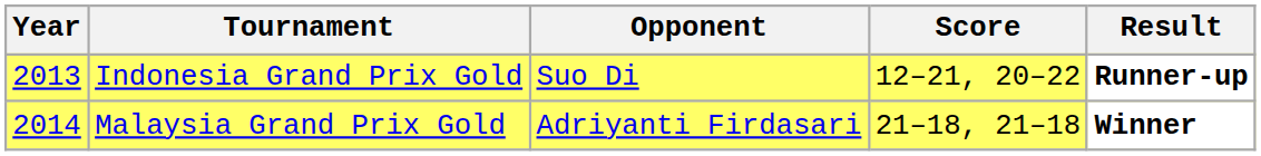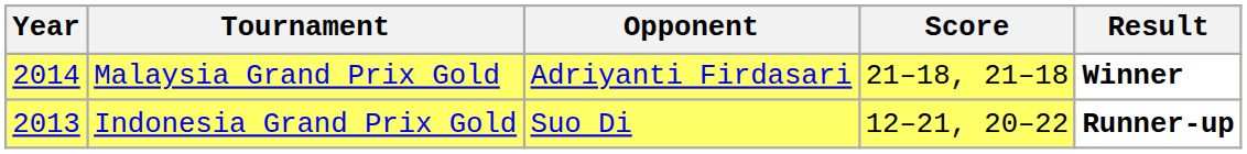 <table class="sortable wikitable" style="font-size: 90%;">
 <tr>
 <th>Year</th>
 <th>Tournament</th>
 <th>Opponent</th>
 <th>Score</th>
 <th>Result</th>
 </tr>
 <tr style="background:#FFFF67">
+<td align="center"><a href='#'>2014</a></td>
+<td align="left"><a href='#'>Malaysia Grand Prix Gold</a></td>
+<td align="left"> <a href='#'>Adriyanti Firdasari</a></td>
+<td align="left">21–18, 21–18</td>
+<td style="text-align:left; background:white"> <strong>Winner</strong></td>
+</tr>
+<tr style="background:#FFFF67">
 <td align="center"><a href='#'>2013</a></td>
 <td align="left"><a href='#'>Indonesia Grand Prix Gold</a></td>
 <td align="left"> <a href='#'>Suo Di</a></td>
 <td align="left">12–21, 20–22</td>
 <td style="text-align:left; background:white"> <strong>Runner-up</strong></td>
 </tr>
-<tr style="background:#FFFF67">
-<td align="center"><a href='#'>2014</a></td>
-<td align="left"><a href='#'>Malaysia Grand Prix Gold</a></td>
-<td align="left"> <a href='#'>Adriyanti Firdasari</a></td>
-<td align="left">21–18, 21–18</td>
-<td style="text-align:left; background:white"> <strong>Winner</strong></td>
-</tr>
 </table>
